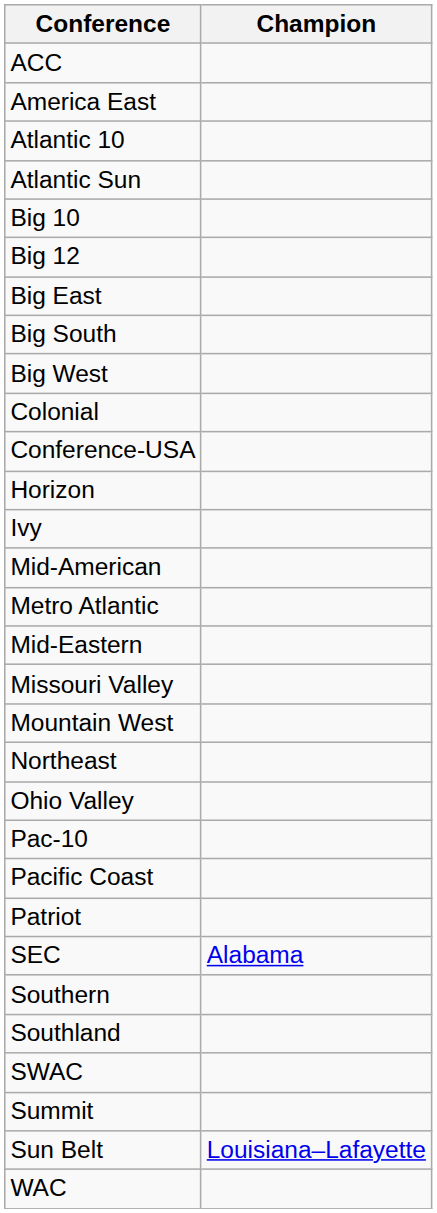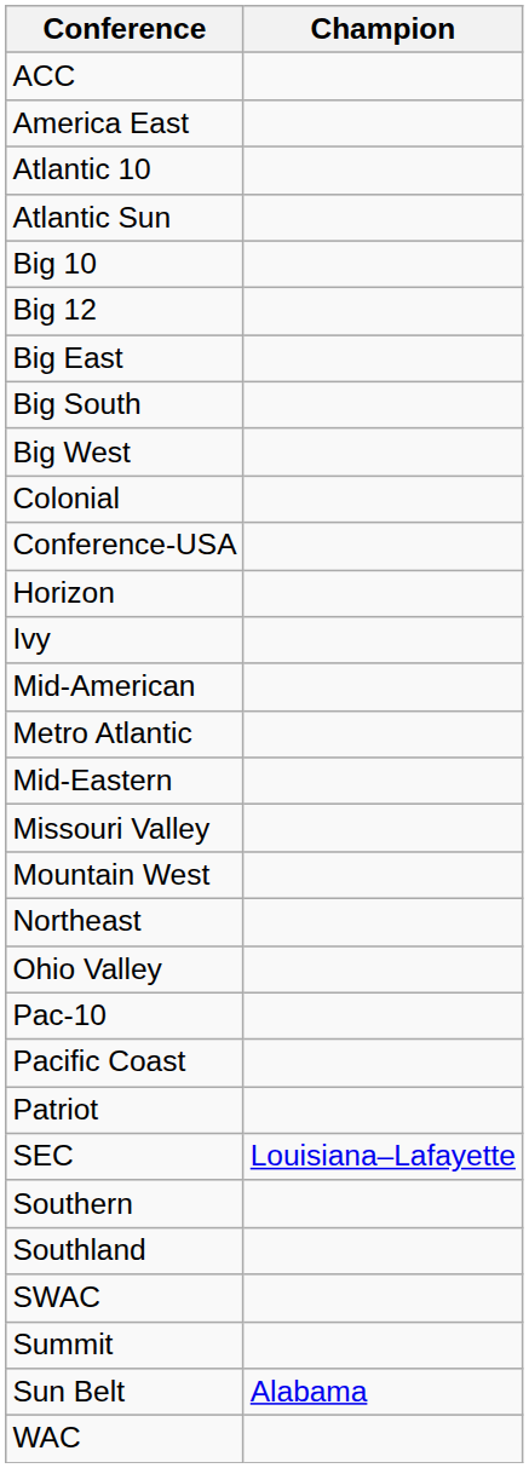 <table class=wikitable>
 <tr>
 <th>Conference</th>
 <th>Champion</th>
 </tr>
 <tr>
 <td>ACC</td>
 <td></td>
 </tr>
 <tr>
 <td>America East</td>
 <td></td>
 </tr>
 <tr>
 <td>Atlantic 10</td>
 <td></td>
 </tr>
 <tr>
 <td>Atlantic Sun</td>
 <td></td>
 </tr>
 <tr>
 <td>Big 10</td>
 <td></td>
 </tr>
 <tr>
 <td>Big 12</td>
 <td></td>
 </tr>
 <tr>
 <td>Big East</td>
 <td></td>
 </tr>
 <tr>
 <td>Big South</td>
 <td></td>
 </tr>
 <tr>
 <td>Big West</td>
 <td></td>
 </tr>
 <tr>
 <td>Colonial</td>
 <td></td>
 </tr>
 <tr>
 <td>Conference-USA</td>
 <td></td>
 </tr>
 <tr>
 <td>Horizon</td>
 <td></td>
 </tr>
 <tr>
 <td>Ivy</td>
 <td></td>
 </tr>
 <tr>
 <td>Mid-American</td>
 <td></td>
 </tr>
 <tr>
 <td>Metro Atlantic</td>
 <td></td>
 </tr>
 <tr>
 <td>Mid-Eastern</td>
 <td></td>
 </tr>
 <tr>
 <td>Missouri Valley</td>
 <td></td>
 </tr>
 <tr>
 <td>Mountain West</td>
 <td></td>
 </tr>
 <tr>
 <td>Northeast</td>
 <td></td>
 </tr>
 <tr>
 <td>Ohio Valley</td>
 <td></td>
 </tr>
 <tr>
 <td>Pac-10</td>
 <td></td>
 </tr>
 <tr>
 <td>Pacific Coast</td>
 <td></td>
 </tr>
 <tr>
 <td>Patriot</td>
 <td></td>
 </tr>
 <tr>
 <td>SEC</td>
-<td><a href='#'>Alabama</a></td>
+<td><a href='#'>Louisiana–Lafayette</a></td>
 </tr>
 <tr>
 <td>Southern</td>
 <td></td>
 </tr>
 <tr>
 <td>Southland</td>
 <td></td>
 </tr>
 <tr>
 <td>SWAC</td>
 <td></td>
 </tr>
 <tr>
 <td>Summit</td>
 <td></td>
 </tr>
 <tr>
 <td>Sun Belt</td>
-<td><a href='#'>Louisiana–Lafayette</a></td>
+<td><a href='#'>Alabama</a></td>
 </tr>
 <tr>
 <td>WAC</td>
 <td></td>
 </tr>
 </table>
